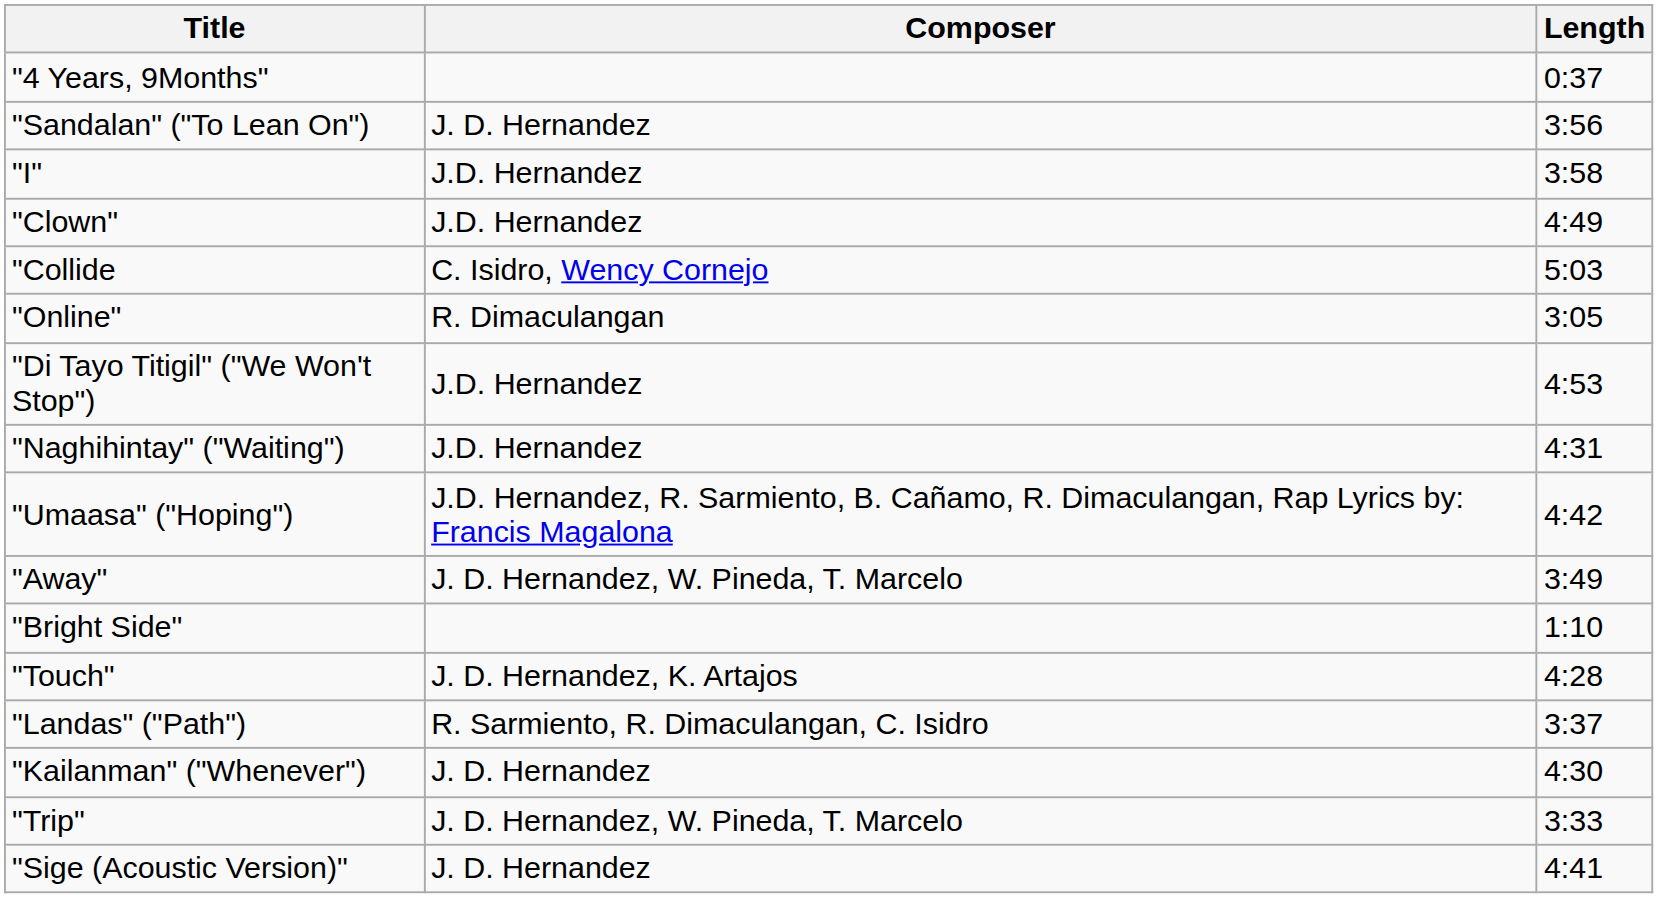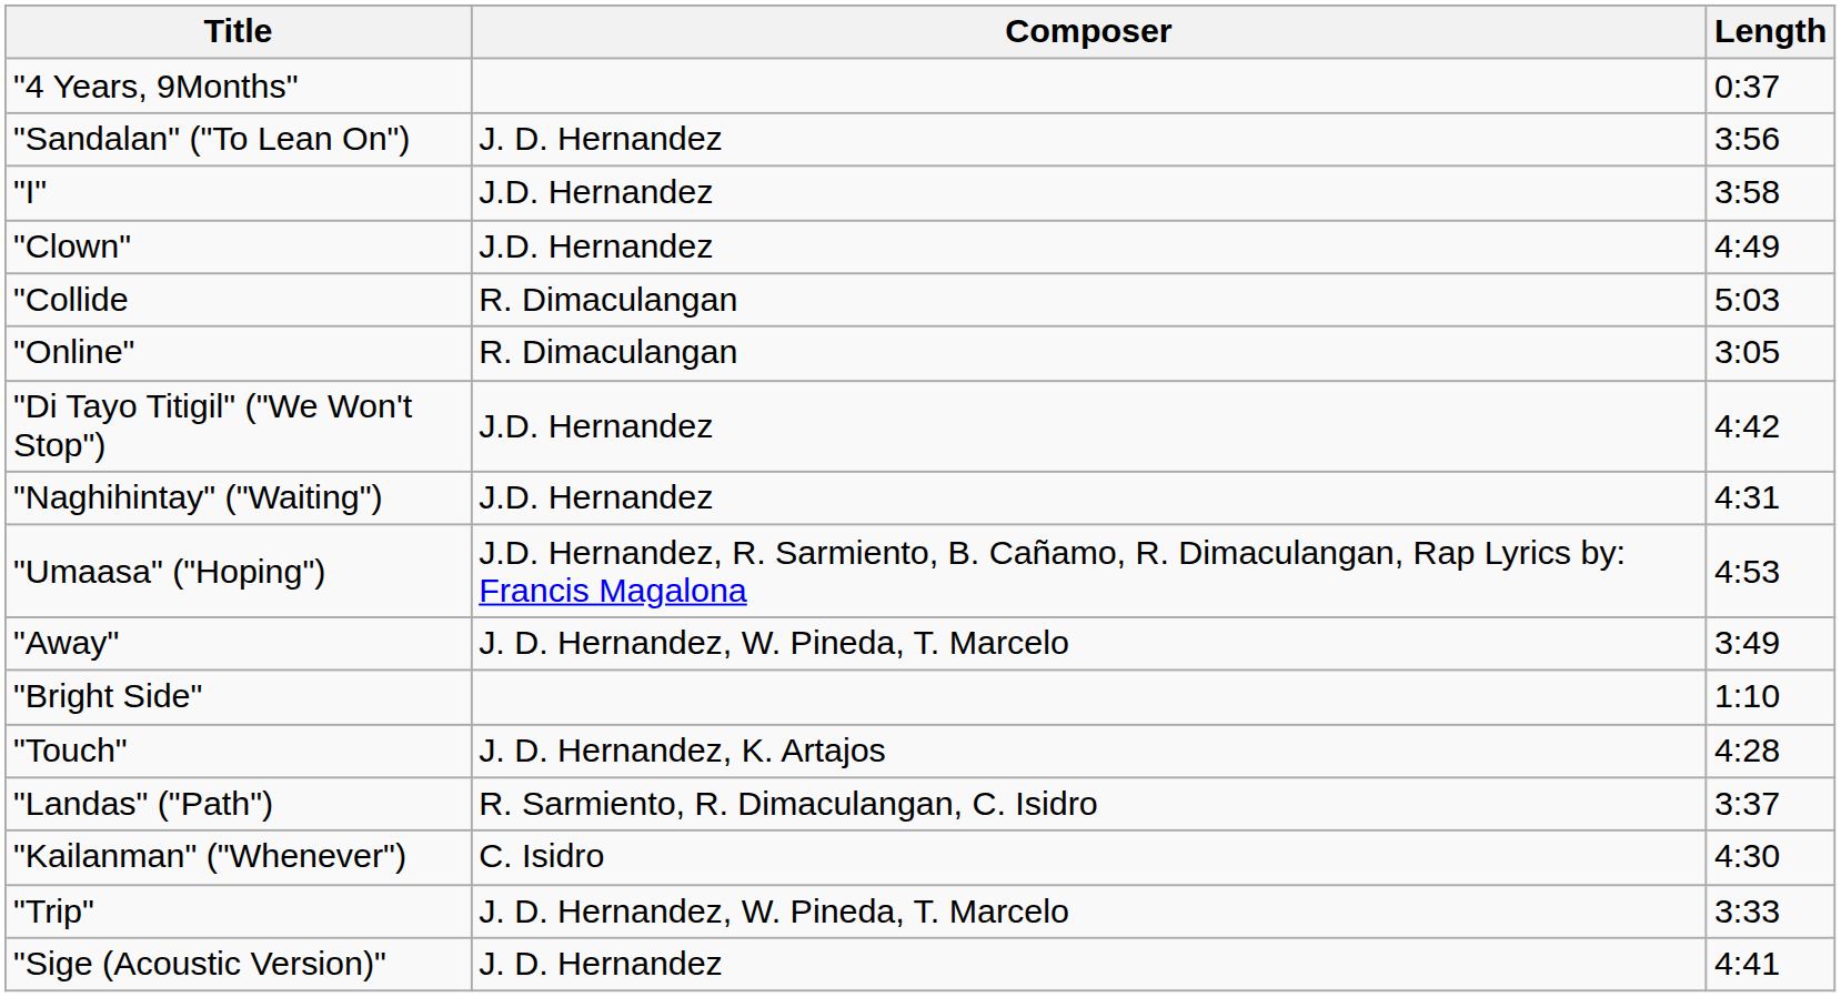 <table class="wikitable" border="1">
 <tr>
 <th>Title</th>
 <th>Composer</th>
 <th>Length</th>
 </tr>
 <tr>
 <td>"4 Years, 9Months"</td>
 <td></td>
 <td>0:37</td>
 </tr>
 <tr>
 <td>"Sandalan" ("To Lean On")</td>
 <td>J. D. Hernandez</td>
 <td>3:56</td>
 </tr>
 <tr>
 <td>"I"</td>
 <td>J.D. Hernandez</td>
 <td>3:58</td>
 </tr>
 <tr>
 <td>"Clown"</td>
 <td>J.D. Hernandez</td>
 <td>4:49</td>
 </tr>
 <tr>
 <td>"Collide</td>
-<td>C. Isidro, <a href='#'>Wency Cornejo</a></td>
+<td>R. Dimaculangan</td>
 <td>5:03</td>
 </tr>
 <tr>
 <td>"Online"</td>
 <td>R. Dimaculangan</td>
 <td>3:05</td>
 </tr>
 <tr>
 <td>"Di Tayo Titigil" ("We Won't Stop")</td>
 <td>J.D. Hernandez</td>
-<td>4:53</td>
+<td>4:42</td>
 </tr>
 <tr>
 <td>"Naghihintay" ("Waiting")</td>
 <td>J.D. Hernandez</td>
 <td>4:31</td>
 </tr>
 <tr>
 <td>"Umaasa" ("Hoping")</td>
 <td>J.D. Hernandez, R. Sarmiento, B. Cañamo, R. Dimaculangan, Rap Lyrics by: <a href='#'>Francis Magalona</a></td>
-<td>4:42</td>
+<td>4:53</td>
 </tr>
 <tr>
 <td>"Away"</td>
 <td>J. D. Hernandez, W. Pineda, T. Marcelo</td>
 <td>3:49</td>
 </tr>
 <tr>
 <td>"Bright Side"</td>
 <td></td>
 <td>1:10</td>
 </tr>
 <tr>
 <td>"Touch"</td>
 <td>J. D. Hernandez, K. Artajos</td>
 <td>4:28</td>
 </tr>
 <tr>
 <td>"Landas" ("Path")</td>
 <td>R. Sarmiento, R. Dimaculangan, C. Isidro</td>
 <td>3:37</td>
 </tr>
 <tr>
 <td>"Kailanman" ("Whenever")</td>
-<td>J. D. Hernandez</td>
+<td>C. Isidro</td>
 <td>4:30</td>
 </tr>
 <tr>
 <td>"Trip"</td>
 <td>J. D. Hernandez, W. Pineda, T. Marcelo</td>
 <td>3:33</td>
 </tr>
 <tr>
 <td>"Sige (Acoustic Version)"</td>
 <td>J. D. Hernandez</td>
 <td>4:41</td>
 </tr>
 </table>
